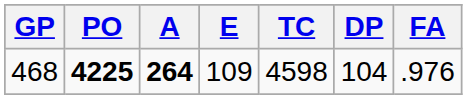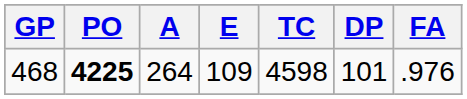 <table class="wikitable">
 <tr>
 <th><a href='#'>GP</a></th>
 <th><a href='#'>PO</a></th>
 <th><a href='#'>A</a></th>
 <th><a href='#'>E</a></th>
 <th><a href='#'>TC</a></th>
 <th><a href='#'>DP</a></th>
 <th><a href='#'>FA</a></th>
 </tr>
 <tr align=center>
 <td>468</td>
 <td><strong>4225</strong></td>
-<td><strong>264</strong></td>
+<td>264</td>
 <td>109</td>
 <td>4598</td>
-<td>104</td>
+<td>101</td>
 <td>.976</td>
 </tr>
 </table>
